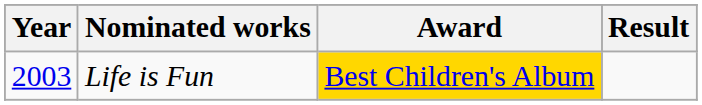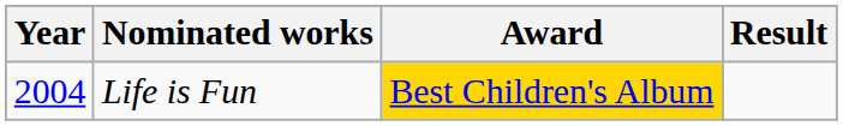 <table class="wikitable">
 <tr>
 <th>Year</th>
 <th>Nominated works</th>
 <th>Award</th>
 <th>Result</th>
 </tr>
 <tr>
-<td><a href='#'>2003</a></td>
+<td><a href='#'>2004</a></td>
 <td><em>Life is Fun</em></td>
 <td style="background: gold;"><a href='#'>Best Children's Album</a></td>
 <td></td>
 </tr>
 </table>
